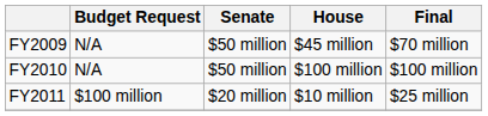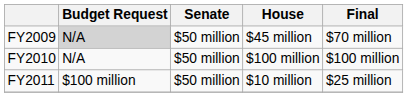 <table class="wikitable">
 <tr>
 <th></th>
 <th>Budget Request</th>
 <th>Senate</th>
 <th>House</th>
 <th>Final</th>
 </tr>
 <tr>
 <td>FY2009</td>
-<td>N/A</td>
+<td style="background: lightgrey;">N/A</td>
 <td>$50 million</td>
 <td>$45 million</td>
 <td>$70 million</td>
 </tr>
 <tr>
 <td>FY2010</td>
 <td>N/A</td>
 <td>$50 million</td>
 <td>$100 million</td>
 <td>$100 million</td>
 </tr>
 <tr>
 <td>FY2011</td>
 <td>$100 million</td>
-<td>$20 million</td>
+<td>$50 million</td>
 <td>$10 million</td>
 <td>$25 million</td>
 </tr>
 <tr>
 </tr>
 </table>
